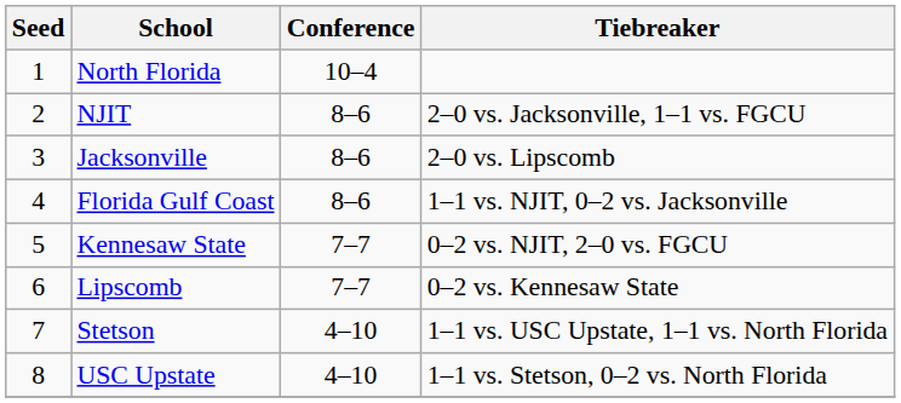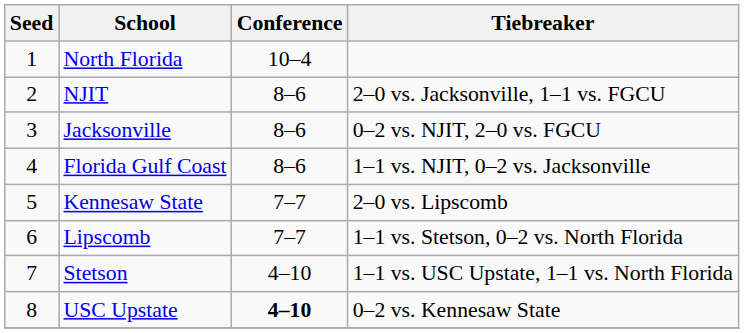 <table class="wikitable" style="white-space:nowrap; font-size:90%;">
 <tr>
 <th>Seed</th>
 <th>School</th>
 <th>Conference</th>
 <th>Tiebreaker</th>
 </tr>
 <tr>
 <td align=center>1</td>
 <td><a href='#'>North Florida</a></td>
 <td align=center>10–4</td>
 <td></td>
 </tr>
 <tr>
 <td align=center>2</td>
 <td><a href='#'>NJIT</a></td>
 <td align=center>8–6</td>
 <td>2–0 vs. Jacksonville, 1–1 vs. FGCU</td>
 </tr>
 <tr>
 <td align=center>3</td>
 <td><a href='#'>Jacksonville</a></td>
 <td align=center>8–6</td>
-<td>2–0 vs. Lipscomb</td>
+<td>0–2 vs. NJIT, 2–0 vs. FGCU</td>
 </tr>
 <tr>
 <td align=center>4</td>
 <td><a href='#'>Florida Gulf Coast</a></td>
 <td align=center>8–6</td>
 <td>1–1 vs. NJIT, 0–2 vs. Jacksonville</td>
 </tr>
 <tr>
 <td align=center>5</td>
 <td><a href='#'>Kennesaw State</a></td>
 <td align=center>7–7</td>
-<td>0–2 vs. NJIT, 2–0 vs. FGCU</td>
+<td>2–0 vs. Lipscomb</td>
 </tr>
 <tr>
 <td align=center>6</td>
 <td><a href='#'>Lipscomb</a></td>
 <td align=center>7–7</td>
-<td>0–2 vs. Kennesaw State</td>
+<td>1–1 vs. Stetson, 0–2 vs. North Florida</td>
 </tr>
 <tr>
 <td align=center>7</td>
 <td><a href='#'>Stetson</a></td>
 <td align=center>4–10</td>
 <td>1–1 vs. USC Upstate, 1–1 vs. North Florida</td>
 </tr>
 <tr>
 <td align=center>8</td>
 <td><a href='#'>USC Upstate</a></td>
-<td align=center>4–10</td>
-<td>1–1 vs. Stetson, 0–2 vs. North Florida</td>
+<td align=center><strong>4–10</strong></td>
+<td>0–2 vs. Kennesaw State</td>
 </tr>
 <tr>
 </tr>
 </table>
